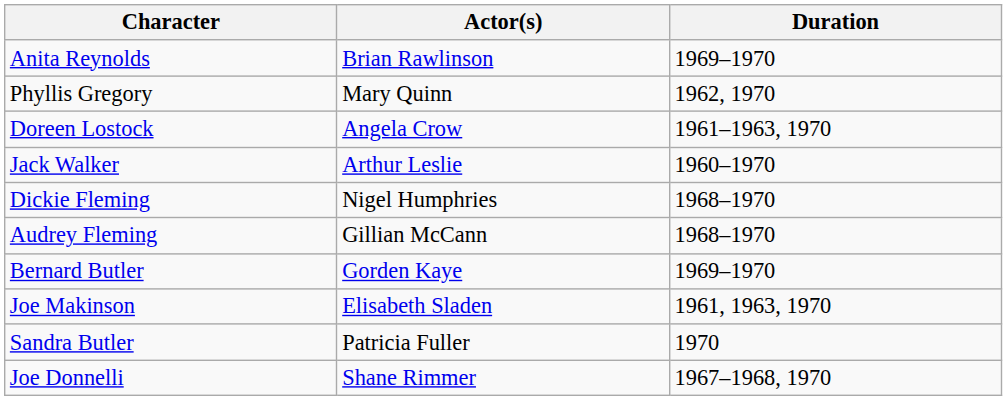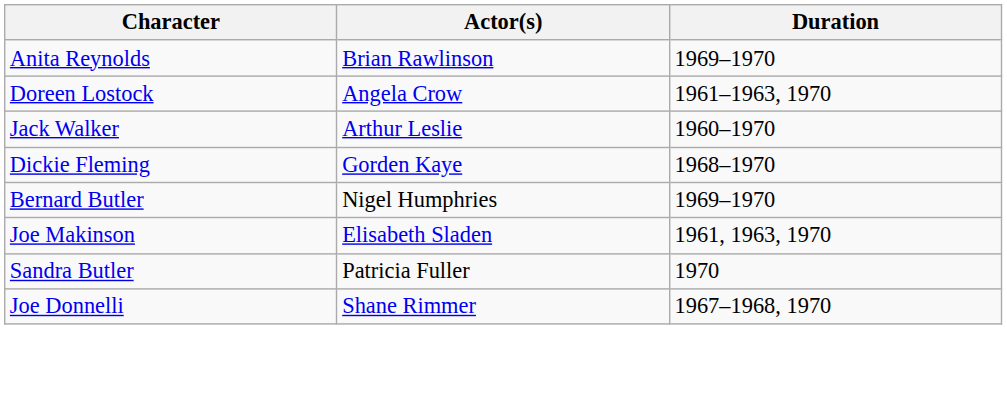 <table class="wikitable">
 <tr>
 <th scope="col" style="width:230px;">Character</th>
 <th scope="col" style="width:230px;">Actor(s)</th>
 <th scope="col" style="width:230px;">Duration</th>
 </tr>
 <tr>
 <td><a href='#'>Anita Reynolds</a></td>
 <td><a href='#'>Brian Rawlinson</a></td>
 <td>1969–1970</td>
-</tr>
-<tr>
-<td>Phyllis Gregory</td>
-<td>Mary Quinn</td>
-<td>1962, 1970</td>
 </tr>
 <tr>
 <td><a href='#'>Doreen Lostock</a></td>
 <td><a href='#'>Angela Crow</a></td>
 <td>1961–1963, 1970</td>
 </tr>
 <tr>
 <td><a href='#'>Jack Walker</a></td>
 <td><a href='#'>Arthur Leslie</a></td>
 <td>1960–1970</td>
 </tr>
 <tr>
 <td><a href='#'>Dickie Fleming</a></td>
-<td>Nigel Humphries</td>
-<td>1968–1970</td>
-</tr>
-<tr>
-<td><a href='#'>Audrey Fleming</a></td>
-<td>Gillian McCann</td>
+<td><a href='#'>Gorden Kaye</a></td>
 <td>1968–1970</td>
 </tr>
 <tr>
 <td><a href='#'>Bernard Butler</a></td>
-<td><a href='#'>Gorden Kaye</a></td>
+<td>Nigel Humphries</td>
 <td>1969–1970</td>
 </tr>
 <tr>
 <td><a href='#'>Joe Makinson</a></td>
 <td><a href='#'>Elisabeth Sladen</a></td>
 <td>1961, 1963, 1970</td>
 </tr>
 <tr>
 <td><a href='#'>Sandra Butler</a></td>
 <td>Patricia Fuller</td>
 <td>1970</td>
 </tr>
 <tr>
 <td><a href='#'>Joe Donnelli</a></td>
 <td><a href='#'>Shane Rimmer</a></td>
 <td>1967–1968, 1970</td>
 </tr>
 </table>
